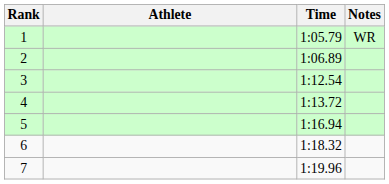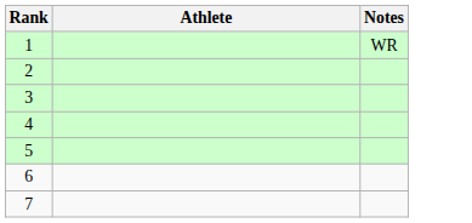 <table class="wikitable" style="text-align:center">
 <tr>
 <th>Rank</th>
 <th Style="width:18em">Athlete</th>
-<th>Time</th>
 <th>Notes</th>
 </tr>
 <tr style="background:#cfc">
 <td>1</td>
 <td style="text-align:left"></td>
-<td>1:05.79</td>
 <td>WR</td>
 </tr>
 <tr style="background:#cfc">
 <td>2</td>
 <td style="text-align:left"></td>
-<td>1:06.89</td>
 <td></td>
 </tr>
 <tr style="background:#cfc">
 <td>3</td>
 <td style="text-align:left"></td>
-<td>1:12.54</td>
 <td></td>
 </tr>
 <tr style="background:#cfc">
 <td>4</td>
 <td style="text-align:left"></td>
-<td>1:13.72</td>
 <td></td>
 </tr>
 <tr style="background:#cfc">
 <td>5</td>
 <td style="text-align:left"></td>
-<td>1:16.94</td>
 <td></td>
 </tr>
 <tr>
 <td>6</td>
 <td style="text-align:left"></td>
-<td>1:18.32</td>
 <td></td>
 </tr>
 <tr>
 <td>7</td>
 <td style="text-align:left"></td>
-<td>1:19.96</td>
 <td></td>
 </tr>
 </table>
